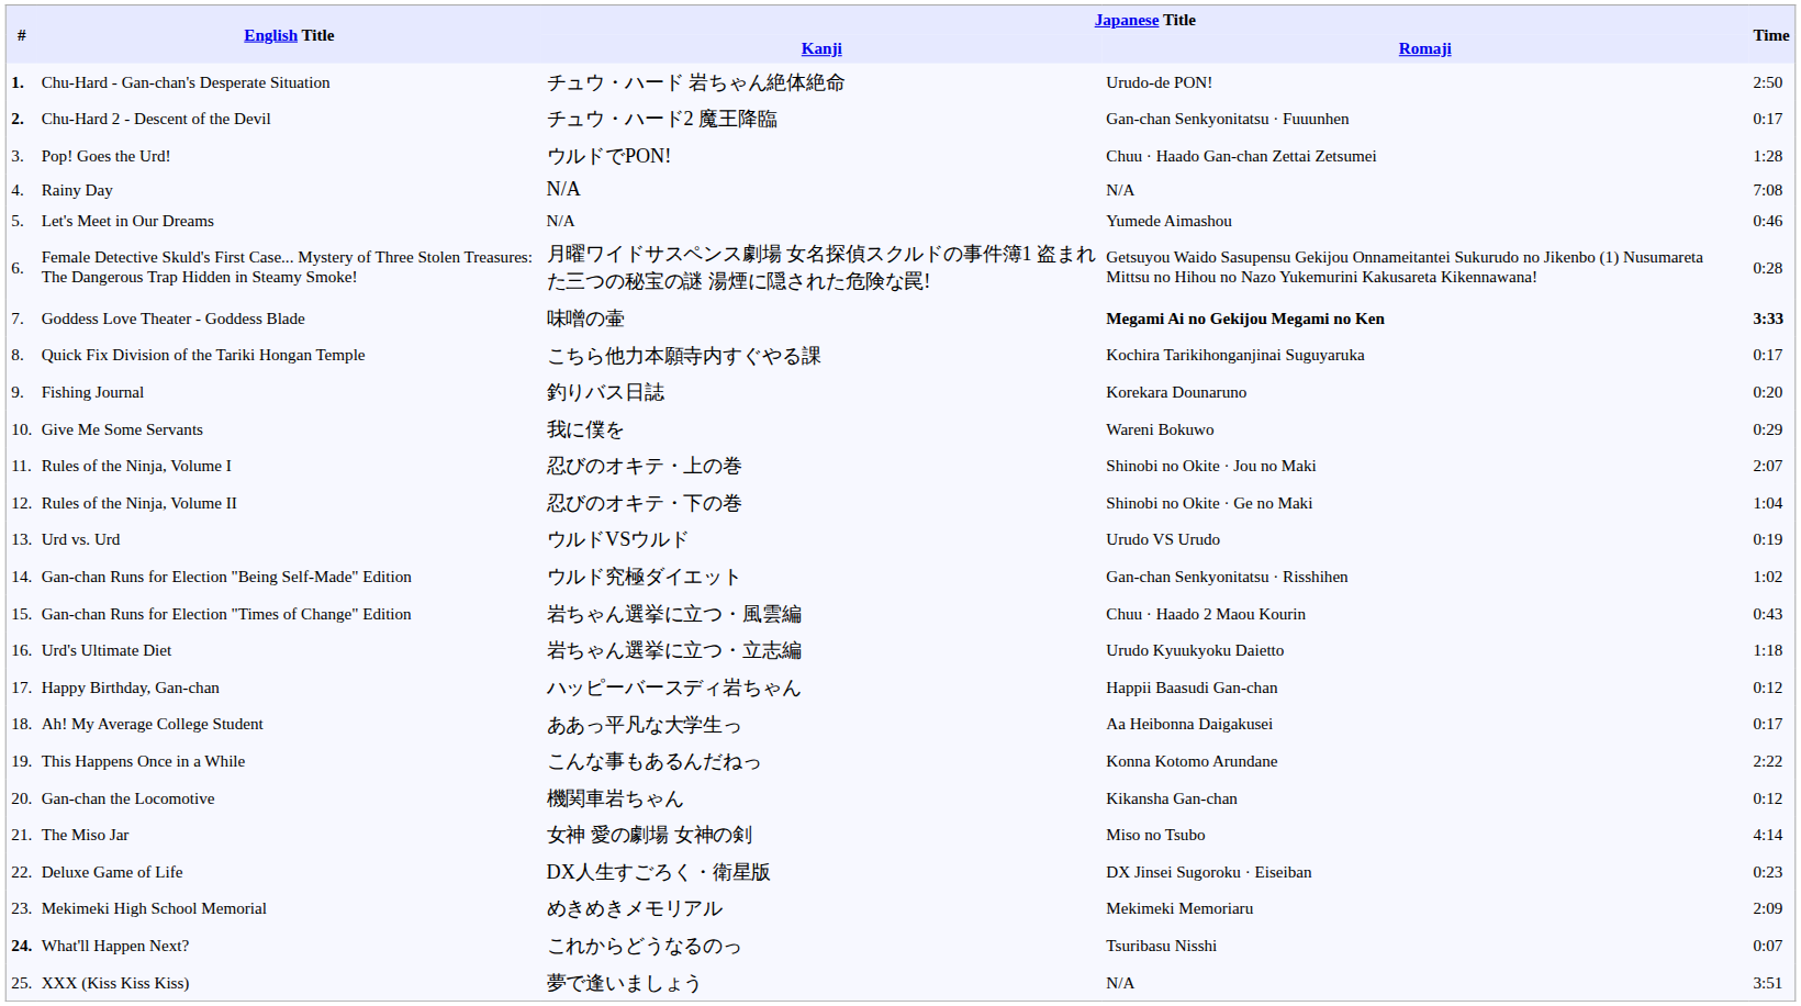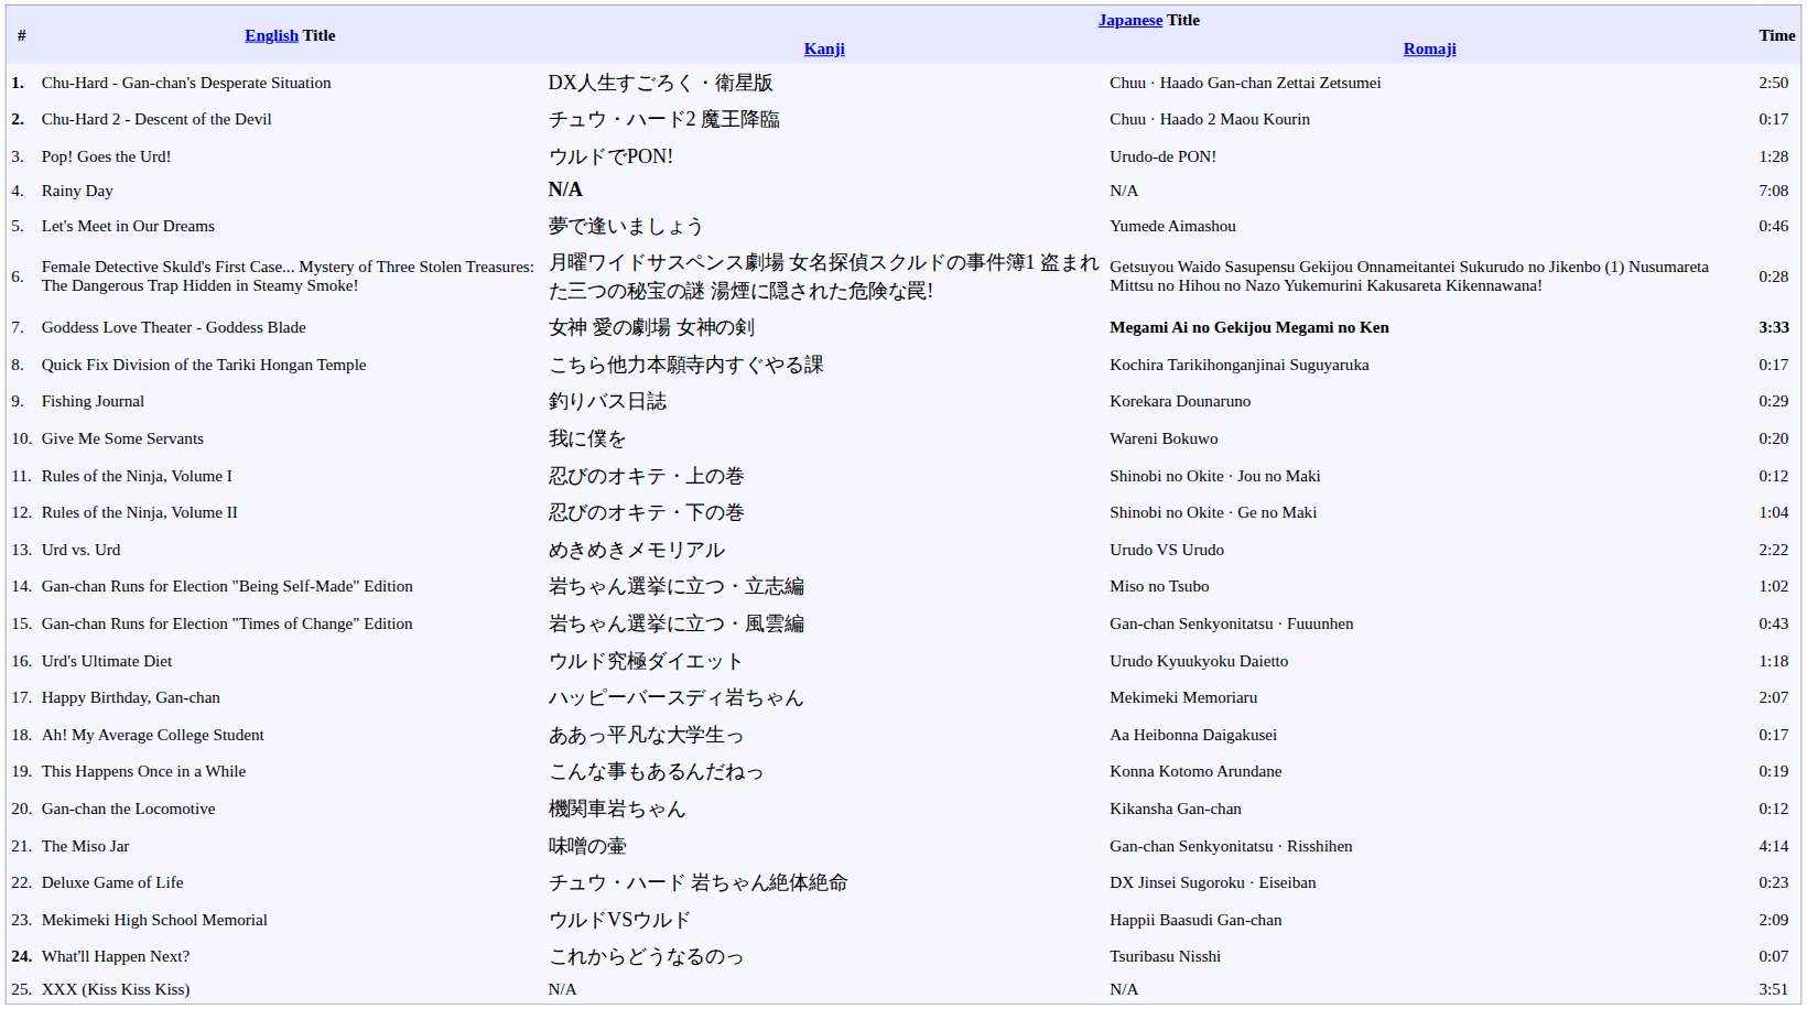 <table border="0" cellpadding="4" cellspacing="0"  style="border:1px #aaa solid; border-collapse:collapse; padding:0.2em; margin:0 1em 1em; background:#f7f8ff; font-size:0.9em; width:98%;">
 <tr style="vertical-align:middle; background:#e6e9ff;">
 <th rowspan="2">#</th>
 <th rowspan="2"><a href='#'>English</a> Title</th>
 <th colspan="2"><a href='#'>Japanese</a> Title</th>
 <th rowspan="2">Time</th>
 </tr>
 <tr style="background:#e6e9ff;">
 <th><a href='#'>Kanji</a></th>
 <th><a href='#'>Romaji</a></th>
 </tr>
 <tr>
 <td><strong>1.</strong></td>
 <td>Chu-Hard - Gan-chan's Desperate Situation</td>
-<td style="font-size: 120%;">チュウ・ハード 岩ちゃん絶体絶命</td>
-<td>Urudo-de PON!</td>
+<td style="font-size: 120%;">DX人生すごろく・衛星版</td>
+<td>Chuu · Haado Gan-chan Zettai Zetsumei</td>
 <td>2:50</td>
 </tr>
 <tr>
 <td><strong>2.</strong></td>
 <td>Chu-Hard 2 - Descent of the Devil</td>
 <td style="font-size: 120%;">チュウ・ハード2 魔王降臨</td>
-<td>Gan-chan Senkyonitatsu · Fuuunhen</td>
+<td>Chuu · Haado 2 Maou Kourin</td>
 <td>0:17</td>
 </tr>
 <tr>
 <td>3.</td>
 <td>Pop! Goes the Urd!</td>
 <td style="font-size: 120%;">ウルドでPON!</td>
-<td>Chuu · Haado Gan-chan Zettai Zetsumei</td>
+<td>Urudo-de PON!</td>
 <td>1:28</td>
 </tr>
 <tr>
 <td>4.</td>
 <td>Rainy Day</td>
-<td style="font-size: 120%;">N/A</td>
+<td style="font-size: 120%;"><strong>N/A</strong></td>
 <td>N/A</td>
 <td>7:08</td>
 </tr>
 <tr>
 <td>5.</td>
 <td>Let's Meet in Our Dreams</td>
-<td>N/A</td>
+<td style="font-size: 120%;">夢で逢いましょう</td>
 <td>Yumede Aimashou</td>
 <td>0:46</td>
 </tr>
 <tr>
 <td>6.</td>
 <td>Female Detective Skuld's First Case... Mystery of Three Stolen Treasures: The Dangerous Trap Hidden in Steamy Smoke!</td>
 <td style="font-size: 120%;">月曜ワイドサスペンス劇場 女名探偵スクルドの事件簿1 盗まれた三つの秘宝の謎 湯煙に隠された危険な罠!</td>
 <td>Getsuyou Waido Sasupensu Gekijou Onnameitantei Sukurudo no Jikenbo (1) Nusumareta Mittsu no Hihou no Nazo Yukemurini Kakusareta Kikennawana!</td>
 <td>0:28</td>
 </tr>
 <tr>
 <td>7.</td>
 <td>Goddess Love Theater - Goddess Blade</td>
-<td style="font-size: 120%;">味噌の壷</td>
+<td style="font-size: 120%;">女神 愛の劇場 女神の剣</td>
 <td><strong>Megami Ai no Gekijou Megami no Ken</strong></td>
 <td><strong>3:33</strong></td>
 </tr>
 <tr>
 <td>8.</td>
 <td>Quick Fix Division of the Tariki Hongan Temple</td>
 <td style="font-size: 120%;">こちら他力本願寺内すぐやる課</td>
 <td>Kochira Tarikihonganjinai Suguyaruka</td>
 <td>0:17</td>
 </tr>
 <tr>
 <td>9.</td>
 <td>Fishing Journal</td>
 <td style="font-size: 120%;">釣りバス日誌</td>
 <td>Korekara Dounaruno</td>
-<td>0:20</td>
+<td>0:29</td>
 </tr>
 <tr>
 <td>10.</td>
 <td>Give Me Some Servants</td>
 <td style="font-size: 120%;">我に僕を</td>
 <td>Wareni Bokuwo</td>
-<td>0:29</td>
+<td>0:20</td>
 </tr>
 <tr>
 <td>11.</td>
 <td>Rules of the Ninja, Volume I</td>
 <td style="font-size: 120%;">忍びのオキテ・上の巻</td>
 <td>Shinobi no Okite · Jou no Maki</td>
-<td>2:07</td>
+<td>0:12</td>
 </tr>
 <tr>
 <td>12.</td>
 <td>Rules of the Ninja, Volume II</td>
 <td style="font-size: 120%;">忍びのオキテ・下の巻</td>
 <td>Shinobi no Okite · Ge no Maki</td>
 <td>1:04</td>
 </tr>
 <tr>
 <td>13.</td>
 <td>Urd vs. Urd</td>
-<td style="font-size: 120%;">ウルドVSウルド</td>
+<td style="font-size: 120%;">めきめきメモリアル</td>
 <td>Urudo VS Urudo</td>
-<td>0:19</td>
+<td>2:22</td>
 </tr>
 <tr>
 <td>14.</td>
 <td>Gan-chan Runs for Election "Being Self-Made" Edition</td>
-<td style="font-size: 120%;">ウルド究極ダイエット</td>
-<td>Gan-chan Senkyonitatsu · Risshihen</td>
+<td style="font-size: 120%;">岩ちゃん選挙に立つ・立志編</td>
+<td>Miso no Tsubo</td>
 <td>1:02</td>
 </tr>
 <tr>
 <td>15.</td>
 <td>Gan-chan Runs for Election "Times of Change" Edition</td>
 <td style="font-size: 120%;">岩ちゃん選挙に立つ・風雲編</td>
-<td>Chuu · Haado 2 Maou Kourin</td>
+<td>Gan-chan Senkyonitatsu · Fuuunhen</td>
 <td>0:43</td>
 </tr>
 <tr>
 <td>16.</td>
 <td>Urd's Ultimate Diet</td>
-<td style="font-size: 120%;">岩ちゃん選挙に立つ・立志編</td>
+<td style="font-size: 120%;">ウルド究極ダイエット</td>
 <td>Urudo Kyuukyoku Daietto</td>
 <td>1:18</td>
 </tr>
 <tr>
 <td>17.</td>
 <td>Happy Birthday, Gan-chan</td>
 <td style="font-size: 120%;">ハッピーバースディ岩ちゃん</td>
-<td>Happii Baasudi Gan-chan</td>
-<td>0:12</td>
+<td>Mekimeki Memoriaru</td>
+<td>2:07</td>
 </tr>
 <tr>
 <td>18.</td>
 <td>Ah! My Average College Student</td>
 <td style="font-size: 120%;">ああっ平凡な大学生っ</td>
 <td>Aa Heibonna Daigakusei</td>
 <td>0:17</td>
 </tr>
 <tr>
 <td>19.</td>
 <td>This Happens Once in a While</td>
 <td style="font-size: 120%;">こんな事もあるんだねっ</td>
 <td>Konna Kotomo Arundane</td>
-<td>2:22</td>
+<td>0:19</td>
 </tr>
 <tr>
 <td>20.</td>
 <td>Gan-chan the Locomotive</td>
 <td style="font-size: 120%;">機関車岩ちゃん</td>
 <td>Kikansha Gan-chan</td>
 <td>0:12</td>
 </tr>
 <tr>
 <td>21.</td>
 <td>The Miso Jar</td>
-<td style="font-size: 120%;">女神 愛の劇場 女神の剣</td>
-<td>Miso no Tsubo</td>
+<td style="font-size: 120%;">味噌の壷</td>
+<td>Gan-chan Senkyonitatsu · Risshihen</td>
 <td>4:14</td>
 </tr>
 <tr>
 <td>22.</td>
 <td>Deluxe Game of Life</td>
-<td style="font-size: 120%;">DX人生すごろく・衛星版</td>
+<td style="font-size: 120%;">チュウ・ハード 岩ちゃん絶体絶命</td>
 <td>DX Jinsei Sugoroku · Eiseiban</td>
 <td>0:23</td>
 </tr>
 <tr>
 <td>23.</td>
 <td>Mekimeki High School Memorial</td>
-<td style="font-size: 120%;">めきめきメモリアル</td>
-<td>Mekimeki Memoriaru</td>
+<td style="font-size: 120%;">ウルドVSウルド</td>
+<td>Happii Baasudi Gan-chan</td>
 <td>2:09</td>
 </tr>
 <tr>
 <td><strong>24.</strong></td>
 <td>What'll Happen Next?</td>
 <td style="font-size: 120%;">これからどうなるのっ</td>
 <td>Tsuribasu Nisshi</td>
 <td>0:07</td>
 </tr>
 <tr>
 <td>25.</td>
 <td>XXX (Kiss Kiss Kiss)</td>
-<td style="font-size: 120%;">夢で逢いましょう</td>
+<td>N/A</td>
 <td>N/A</td>
 <td>3:51</td>
 </tr>
 </table>
